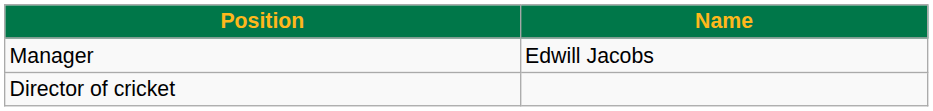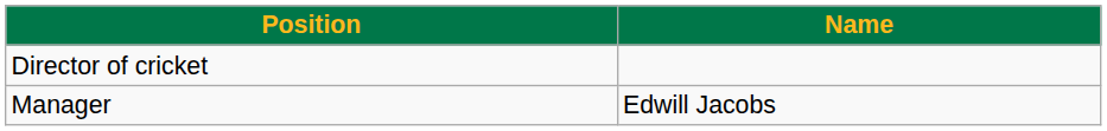 <table class="wikitable" style="width:55%;">
 <tr>
 <th style="background:#007749; color:#FFB81C; text-align:center;">Position</th>
 <th style="background:#007749; color:#FFB81C; text-align:center;">Name</th>
 </tr>
 <tr>
+<td>Director of cricket</td>
+<td></td>
+</tr>
+<tr>
 <td>Manager</td>
 <td>Edwill Jacobs</td>
 </tr>
-<tr>
-<td>Director of cricket</td>
-<td></td>
-</tr>
 </table>
